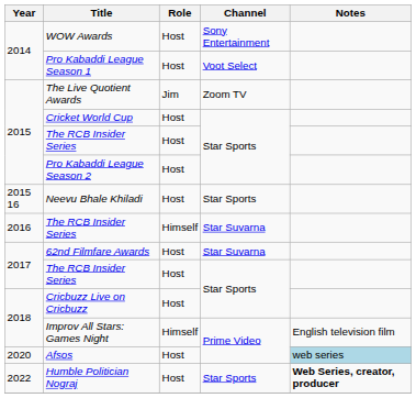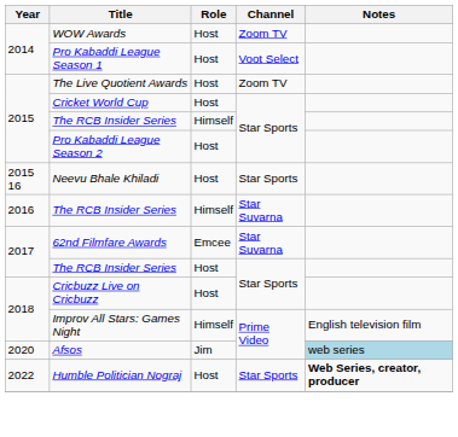 <table class="wikitable sortable">
 <tr>
 <th>Year</th>
 <th>Title</th>
 <th>Role</th>
 <th>Channel</th>
 <th>Notes</th>
 </tr>
 <tr>
 <td rowspan="2">2014</td>
 <td><em>WOW Awards</em></td>
 <td>Host</td>
-<td><a href='#'>Sony Entertainment</a></td>
+<td><a href='#'>Zoom TV</a></td>
 <td></td>
 </tr>
 <tr>
 <td><em><a href='#'>Pro Kabaddi League Season 1</a></em></td>
 <td>Host</td>
 <td><a href='#'>Voot Select</a></td>
 <td></td>
 </tr>
 <tr>
 <td rowspan="4">2015</td>
 <td><em>The Live Quotient Awards</em></td>
-<td>Jim</td>
+<td>Host</td>
 <td>Zoom TV</td>
 <td></td>
 </tr>
 <tr>
 <td><em><a href='#'>Cricket World Cup</a></em></td>
 <td>Host</td>
 <td rowspan="3">Star Sports</td>
 <td></td>
 </tr>
 <tr>
 <td><em><a href='#'>The RCB Insider Series</a></em></td>
-<td>Host</td>
+<td>Himself</td>
 <td></td>
 </tr>
 <tr>
 <td><em><a href='#'>Pro Kabaddi League Season 2</a></em></td>
 <td>Host</td>
 <td></td>
 </tr>
 <tr>
 <td>2015  16</td>
 <td><em>Neevu Bhale Khiladi</em></td>
 <td>Host</td>
 <td>Star Sports</td>
 <td></td>
 </tr>
 <tr>
 <td>2016</td>
 <td><em><a href='#'>The RCB Insider Series</a></em></td>
 <td>Himself</td>
 <td><a href='#'>Star Suvarna</a></td>
 <td></td>
 </tr>
 <tr>
 <td rowspan="2">2017</td>
 <td><em><a href='#'>62nd Filmfare Awards</a></em></td>
-<td>Host</td>
+<td>Emcee</td>
 <td><a href='#'>Star Suvarna</a></td>
 <td></td>
 </tr>
 <tr>
 <td><em><a href='#'>The RCB Insider Series</a></em></td>
 <td>Host</td>
 <td rowspan="2">Star Sports</td>
 <td></td>
 </tr>
 <tr>
 <td rowspan="2">2018</td>
 <td><em><a href='#'>Cricbuzz Live on Cricbuzz</a></em></td>
 <td>Host</td>
 <td></td>
 </tr>
 <tr>
 <td><em>Improv All Stars: Games Night</em></td>
 <td>Himself</td>
 <td rowspan="2"><a href='#'>Prime Video</a></td>
 <td>English television film</td>
 </tr>
 <tr>
 <td>2020</td>
 <td><em><a href='#'>Afsos</a></em></td>
-<td>Host</td>
+<td>Jim</td>
 <td style="background: lightblue;">web series</td>
 </tr>
 <tr>
 <td>2022</td>
 <td><em><a href='#'>Humble Politician Nograj</a></em></td>
 <td>Host</td>
 <td><a href='#'>Star Sports</a></td>
 <td><strong>Web Series, creator, producer</strong></td>
 </tr>
 <tr>
 </tr>
 </table>
